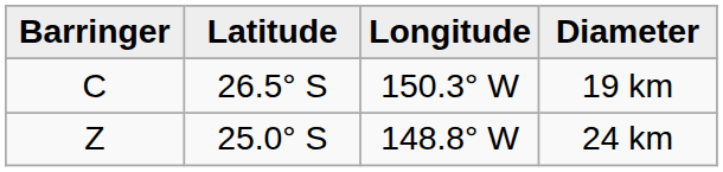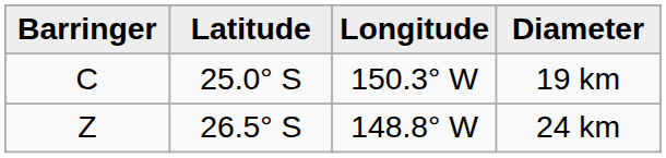 <table class="wikitable">
 <tr>
 <th width="25%" style="background:#eeeeee;">Barringer</th>
 <th width="25%" style="background:#eeeeee;">Latitude</th>
 <th width="25%" style="background:#eeeeee;">Longitude</th>
 <th width="25%" style="background:#eeeeee;">Diameter</th>
 </tr>
 <tr>
 <td align="center">C</td>
-<td align="center">26.5° S</td>
+<td align="center">25.0° S</td>
 <td align="center">150.3° W</td>
 <td align="center">19 km</td>
 </tr>
 <tr>
 <td align="center">Z</td>
-<td align="center">25.0° S</td>
+<td align="center">26.5° S</td>
 <td align="center">148.8° W</td>
 <td align="center">24 km</td>
 </tr>
 </table>
